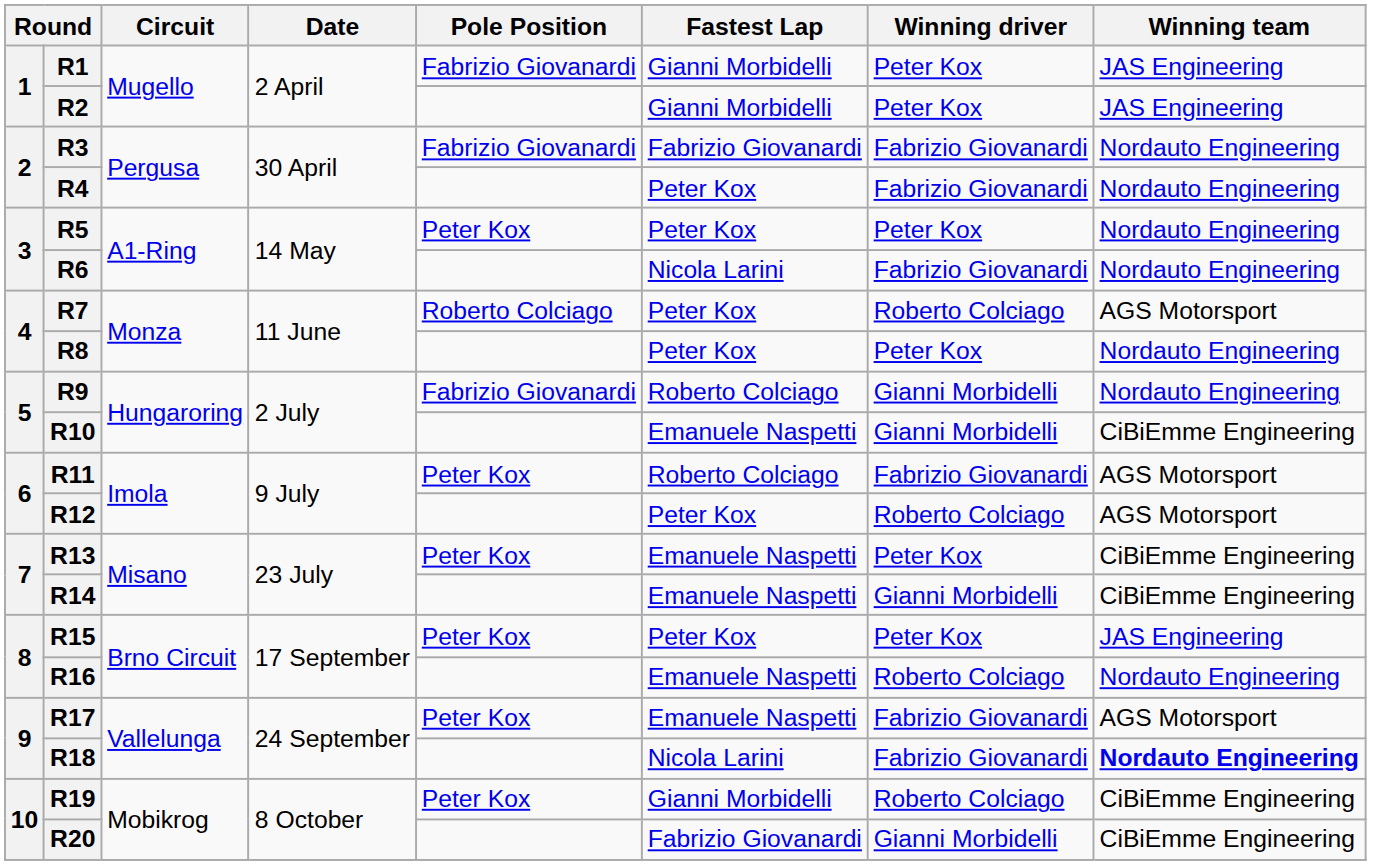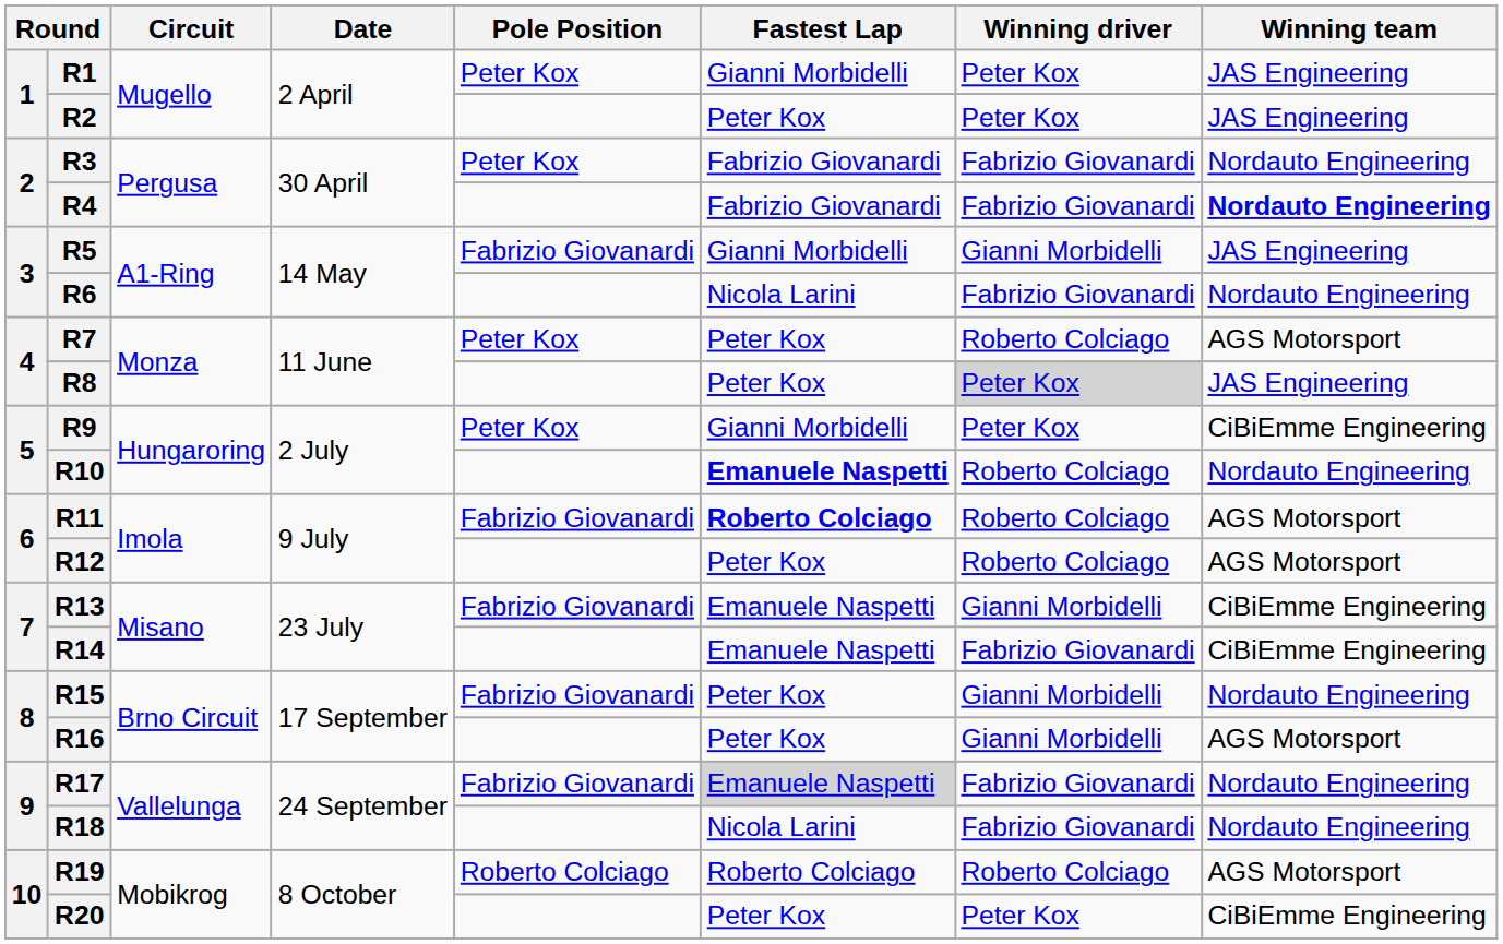 <table class="wikitable" style="font-size: 80%">
 <tr>
 <th colspan=2>Round</th>
 <th>Circuit</th>
 <th>Date</th>
 <th>Pole Position</th>
 <th>Fastest Lap</th>
 <th>Winning driver</th>
 <th>Winning team</th>
 </tr>
 <tr>
 <th rowspan=2>1</th>
 <th>R1</th>
 <td rowspan=2> <a href='#'>Mugello</a></td>
 <td rowspan=2>2 April</td>
-<td> <a href='#'>Fabrizio Giovanardi</a></td>
+<td> <a href='#'>Peter Kox</a></td>
 <td> <a href='#'>Gianni Morbidelli</a></td>
 <td> <a href='#'>Peter Kox</a></td>
 <td><a href='#'>JAS Engineering</a></td>
 </tr>
 <tr>
 <th>R2</th>
 <td></td>
-<td> <a href='#'>Gianni Morbidelli</a></td>
+<td> <a href='#'>Peter Kox</a></td>
 <td> <a href='#'>Peter Kox</a></td>
 <td><a href='#'>JAS Engineering</a></td>
 </tr>
 <tr>
 <th rowspan=2>2</th>
 <th>R3</th>
 <td rowspan=2> <a href='#'> Pergusa</a></td>
 <td rowspan=2>30 April</td>
-<td> <a href='#'>Fabrizio Giovanardi</a></td>
+<td> <a href='#'>Peter Kox</a></td>
 <td> <a href='#'>Fabrizio Giovanardi</a></td>
 <td> <a href='#'>Fabrizio Giovanardi</a></td>
 <td><a href='#'>Nordauto Engineering</a></td>
 </tr>
 <tr>
 <th>R4</th>
 <td></td>
-<td> <a href='#'>Peter Kox</a></td>
 <td> <a href='#'>Fabrizio Giovanardi</a></td>
-<td><a href='#'>Nordauto Engineering</a></td>
+<td> <a href='#'>Fabrizio Giovanardi</a></td>
+<td><strong><a href='#'>Nordauto Engineering</a></strong></td>
 </tr>
 <tr>
 <th rowspan=2>3</th>
 <th>R5</th>
 <td rowspan=2> <a href='#'>A1-Ring</a></td>
 <td rowspan=2>14 May</td>
-<td> <a href='#'>Peter Kox</a></td>
-<td> <a href='#'>Peter Kox</a></td>
-<td> <a href='#'>Peter Kox</a></td>
-<td><a href='#'>Nordauto Engineering</a></td>
+<td> <a href='#'>Fabrizio Giovanardi</a></td>
+<td> <a href='#'>Gianni Morbidelli</a></td>
+<td> <a href='#'>Gianni Morbidelli</a></td>
+<td><a href='#'>JAS Engineering</a></td>
 </tr>
 <tr>
 <th>R6</th>
 <td></td>
 <td> <a href='#'>Nicola Larini</a></td>
 <td> <a href='#'>Fabrizio Giovanardi</a></td>
 <td><a href='#'>Nordauto Engineering</a></td>
 </tr>
 <tr>
 <th rowspan=2>4</th>
 <th>R7</th>
 <td rowspan=2> <a href='#'> Monza</a></td>
 <td rowspan=2>11 June</td>
-<td> <a href='#'>Roberto Colciago</a></td>
+<td> <a href='#'>Peter Kox</a></td>
 <td> <a href='#'>Peter Kox</a></td>
 <td> <a href='#'>Roberto Colciago</a></td>
 <td>AGS Motorsport</td>
 </tr>
 <tr>
 <th>R8</th>
 <td></td>
 <td> <a href='#'>Peter Kox</a></td>
-<td> <a href='#'>Peter Kox</a></td>
-<td><a href='#'>Nordauto Engineering</a></td>
+<td style="background: lightgrey;"> <a href='#'>Peter Kox</a></td>
+<td><a href='#'>JAS Engineering</a></td>
 </tr>
 <tr>
 <th rowspan=2>5</th>
 <th>R9</th>
 <td rowspan=2> <a href='#'>Hungaroring</a></td>
 <td rowspan=2>2 July</td>
-<td> <a href='#'>Fabrizio Giovanardi</a></td>
-<td> <a href='#'>Roberto Colciago</a></td>
+<td> <a href='#'>Peter Kox</a></td>
 <td> <a href='#'>Gianni Morbidelli</a></td>
-<td><a href='#'>Nordauto Engineering</a></td>
+<td> <a href='#'>Peter Kox</a></td>
+<td>CiBiEmme Engineering</td>
 </tr>
 <tr>
 <th>R10</th>
 <td></td>
-<td> <a href='#'>Emanuele Naspetti</a></td>
-<td> <a href='#'>Gianni Morbidelli</a></td>
-<td>CiBiEmme Engineering</td>
+<td><strong> <a href='#'>Emanuele Naspetti</a></strong></td>
+<td> <a href='#'>Roberto Colciago</a></td>
+<td><a href='#'>Nordauto Engineering</a></td>
 </tr>
 <tr>
 <th rowspan=2>6</th>
 <th>R11</th>
 <td rowspan=2> <a href='#'> Imola</a></td>
 <td rowspan=2>9 July</td>
-<td> <a href='#'>Peter Kox</a></td>
+<td> <a href='#'>Fabrizio Giovanardi</a></td>
+<td><strong> <a href='#'>Roberto Colciago</a></strong></td>
 <td> <a href='#'>Roberto Colciago</a></td>
-<td> <a href='#'>Fabrizio Giovanardi</a></td>
 <td>AGS Motorsport</td>
 </tr>
 <tr>
 <th>R12</th>
 <td></td>
 <td> <a href='#'>Peter Kox</a></td>
 <td> <a href='#'>Roberto Colciago</a></td>
 <td>AGS Motorsport</td>
 </tr>
 <tr>
 <th rowspan=2>7</th>
 <th>R13</th>
 <td rowspan=2> <a href='#'>Misano</a></td>
 <td rowspan=2>23 July</td>
-<td> <a href='#'>Peter Kox</a></td>
+<td> <a href='#'>Fabrizio Giovanardi</a></td>
 <td> <a href='#'>Emanuele Naspetti</a></td>
-<td> <a href='#'>Peter Kox</a></td>
+<td> <a href='#'>Gianni Morbidelli</a></td>
 <td>CiBiEmme Engineering</td>
 </tr>
 <tr>
 <th>R14</th>
 <td></td>
 <td> <a href='#'>Emanuele Naspetti</a></td>
-<td> <a href='#'>Gianni Morbidelli</a></td>
+<td> <a href='#'>Fabrizio Giovanardi</a></td>
 <td>CiBiEmme Engineering</td>
 </tr>
 <tr>
 <th rowspan=2>8</th>
 <th>R15</th>
 <td rowspan=2> <a href='#'>Brno Circuit</a></td>
 <td rowspan=2>17 September</td>
+<td> <a href='#'>Fabrizio Giovanardi</a></td>
 <td> <a href='#'>Peter Kox</a></td>
-<td> <a href='#'>Peter Kox</a></td>
-<td> <a href='#'>Peter Kox</a></td>
-<td><a href='#'>JAS Engineering</a></td>
+<td> <a href='#'>Gianni Morbidelli</a></td>
+<td><a href='#'>Nordauto Engineering</a></td>
 </tr>
 <tr>
 <th>R16</th>
 <td></td>
-<td> <a href='#'>Emanuele Naspetti</a></td>
-<td> <a href='#'>Roberto Colciago</a></td>
-<td><a href='#'>Nordauto Engineering</a></td>
+<td> <a href='#'>Peter Kox</a></td>
+<td> <a href='#'>Gianni Morbidelli</a></td>
+<td>AGS Motorsport</td>
 </tr>
 <tr>
 <th rowspan=2>9</th>
 <th>R17</th>
 <td rowspan=2> <a href='#'>Vallelunga</a></td>
 <td rowspan=2>24 September</td>
-<td> <a href='#'>Peter Kox</a></td>
-<td> <a href='#'>Emanuele Naspetti</a></td>
 <td> <a href='#'>Fabrizio Giovanardi</a></td>
-<td>AGS Motorsport</td>
+<td style="background: lightgrey;"> <a href='#'>Emanuele Naspetti</a></td>
+<td> <a href='#'>Fabrizio Giovanardi</a></td>
+<td><a href='#'>Nordauto Engineering</a></td>
 </tr>
 <tr>
 <th>R18</th>
 <td></td>
 <td> <a href='#'>Nicola Larini</a></td>
 <td> <a href='#'>Fabrizio Giovanardi</a></td>
-<td><strong><a href='#'>Nordauto Engineering</a></strong></td>
+<td><a href='#'>Nordauto Engineering</a></td>
 </tr>
 <tr>
 <th rowspan=2>10</th>
 <th>R19</th>
 <td rowspan=2>  Mobikrog</td>
 <td rowspan=2>8 October</td>
-<td> <a href='#'>Peter Kox</a></td>
-<td> <a href='#'>Gianni Morbidelli</a></td>
 <td> <a href='#'>Roberto Colciago</a></td>
-<td>CiBiEmme Engineering</td>
+<td> <a href='#'>Roberto Colciago</a></td>
+<td> <a href='#'>Roberto Colciago</a></td>
+<td>AGS Motorsport</td>
 </tr>
 <tr>
 <th>R20</th>
 <td></td>
-<td> <a href='#'>Fabrizio Giovanardi</a></td>
-<td> <a href='#'>Gianni Morbidelli</a></td>
+<td> <a href='#'>Peter Kox</a></td>
+<td> <a href='#'>Peter Kox</a></td>
 <td>CiBiEmme Engineering</td>
 </tr>
 </table>
